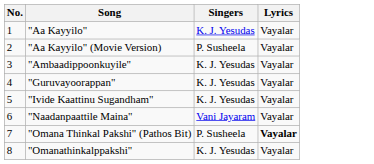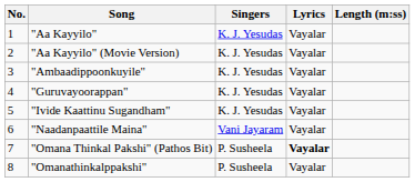 <table class="wikitable">
 <tr>
 <th>No.</th>
 <th>Song</th>
 <th>Singers</th>
 <th>Lyrics</th>
+<th>Length (m:ss)</th>
 </tr>
 <tr>
 <td>1</td>
 <td>"Aa Kayyilo"</td>
 <td><a href='#'>K. J. Yesudas</a></td>
 <td>Vayalar</td>
+<td></td>
 </tr>
 <tr>
 <td>2</td>
 <td>"Aa Kayyilo" (Movie Version)</td>
-<td>P. Susheela</td>
+<td>K. J. Yesudas</td>
 <td>Vayalar</td>
+<td></td>
 </tr>
 <tr>
 <td>3</td>
 <td>"Ambaadippoonkuyile"</td>
 <td>K. J. Yesudas</td>
 <td>Vayalar</td>
+<td></td>
 </tr>
 <tr>
 <td>4</td>
 <td>"Guruvayoorappan"</td>
 <td>K. J. Yesudas</td>
 <td>Vayalar</td>
+<td></td>
 </tr>
 <tr>
 <td>5</td>
 <td>"Ivide Kaattinu Sugandham"</td>
 <td>K. J. Yesudas</td>
 <td>Vayalar</td>
+<td></td>
 </tr>
 <tr>
 <td>6</td>
 <td>"Naadanpaattile Maina"</td>
 <td><a href='#'>Vani Jayaram</a></td>
 <td>Vayalar</td>
+<td></td>
 </tr>
 <tr>
 <td>7</td>
 <td>"Omana Thinkal Pakshi" (Pathos Bit)</td>
 <td>P. Susheela</td>
 <td><strong>Vayalar</strong></td>
+<td></td>
 </tr>
 <tr>
 <td>8</td>
 <td>"Omanathinkalppakshi"</td>
-<td>K. J. Yesudas</td>
+<td>P. Susheela</td>
 <td>Vayalar</td>
+<td></td>
 </tr>
 </table>
